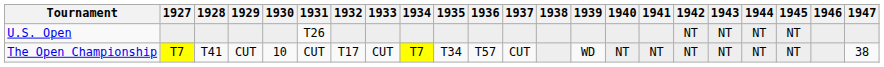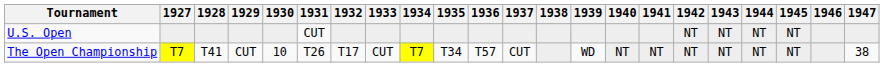 <table class="wikitable" style="font-size:95%;text-align:center;">
 <tr>
 <th>Tournament</th>
 <th>1927</th>
 <th>1928</th>
 <th>1929</th>
 <th>1930</th>
 <th>1931</th>
 <th>1932</th>
 <th>1933</th>
 <th>1934</th>
 <th>1935</th>
 <th>1936</th>
 <th>1937</th>
 <th>1938</th>
 <th>1939</th>
 <th>1940</th>
 <th>1941</th>
 <th>1942</th>
 <th>1943</th>
 <th>1944</th>
 <th>1945</th>
 <th>1946</th>
 <th>1947</th>
 </tr>
 <tr>
 <td align="left"><a href='#'>U.S. Open</a></td>
 <td style="background:#eeeeee;"></td>
 <td style="background:#eeeeee;"></td>
 <td style="background:#eeeeee;"></td>
 <td style="background:#eeeeee;"></td>
-<td>T26</td>
+<td>CUT</td>
 <td style="background:#eeeeee;"></td>
 <td style="background:#eeeeee;"></td>
 <td style="background:#eeeeee;"></td>
 <td style="background:#eeeeee;"></td>
 <td style="background:#eeeeee;"></td>
 <td style="background:#eeeeee;"></td>
 <td style="background:#eeeeee;"></td>
 <td style="background:#eeeeee;"></td>
 <td style="background:#eeeeee;"></td>
 <td style="background:#eeeeee;"></td>
 <td style="background:#eeeeee;">NT</td>
 <td style="background:#eeeeee;">NT</td>
 <td style="background:#eeeeee;">NT</td>
 <td style="background:#eeeeee;">NT</td>
 <td style="background:#eeeeee;"></td>
 <td style="background:#eeeeee;"></td>
 </tr>
 <tr>
 <td align="left"><a href='#'>The Open Championship</a></td>
 <td style="background:yellow;">T7</td>
 <td>T41</td>
 <td>CUT</td>
 <td>10</td>
-<td>CUT</td>
+<td>T26</td>
 <td>T17</td>
 <td>CUT</td>
 <td style="background:yellow;">T7</td>
 <td>T34</td>
 <td>T57</td>
 <td>CUT</td>
 <td style="background:#eeeeee;"></td>
 <td>WD</td>
 <td style="background:#eeeeee;">NT</td>
 <td style="background:#eeeeee;">NT</td>
 <td style="background:#eeeeee;">NT</td>
 <td style="background:#eeeeee;">NT</td>
 <td style="background:#eeeeee;">NT</td>
 <td style="background:#eeeeee;">NT</td>
 <td style="background:#eeeeee;"></td>
 <td>38</td>
 </tr>
 </table>
